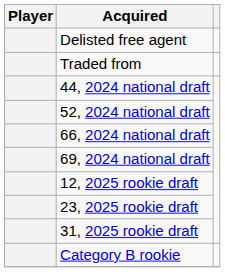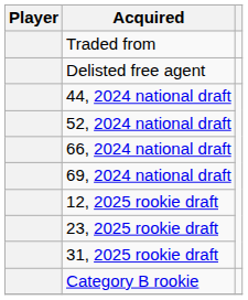 <table class="wikitable plainrowheaders">
 <tr>
 <th scope="col">Player</th>
 <th scope="col">Acquired</th>
 <th scope="col"></th>
 </tr>
 <tr>
 <th scope="row"></th>
-<td>Delisted free agent</td>
+<td>Traded from </td>
 <td align="center"></td>
 </tr>
 <tr>
 <th scope="row"></th>
-<td>Traded from </td>
+<td>Delisted free agent</td>
 <td align="center"></td>
 </tr>
 <tr>
 <th scope="row"></th>
 <td> 44, <a href='#'>2024 national draft</a></td>
 <td rowspan=7 align="center"></td>
 </tr>
 <tr>
 <th scope="row"></th>
 <td> 52, <a href='#'>2024 national draft</a></td>
 </tr>
 <tr>
 <th scope="row"></th>
 <td> 66, <a href='#'>2024 national draft</a></td>
 </tr>
 <tr>
 <th scope="row"></th>
 <td> 69, <a href='#'>2024 national draft</a></td>
 </tr>
 <tr>
 <th scope="row"></th>
 <td> 12, <a href='#'>2025 rookie draft</a></td>
 </tr>
 <tr>
 <th scope="row"></th>
 <td> 23, <a href='#'>2025 rookie draft</a></td>
 </tr>
 <tr>
 <th scope="row"></th>
 <td> 31, <a href='#'>2025 rookie draft</a></td>
 </tr>
 <tr>
 <th scope="row"></th>
 <td><a href='#'>Category B rookie</a></td>
 <td align="center"></td>
 </tr>
 <tr>
 </tr>
 </table>
